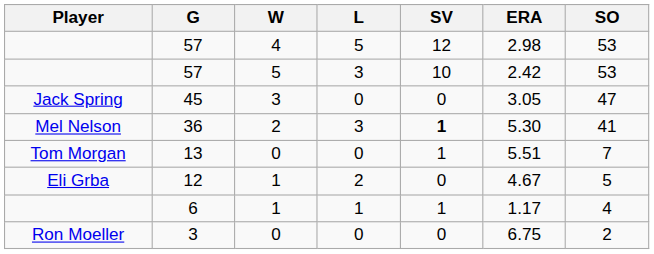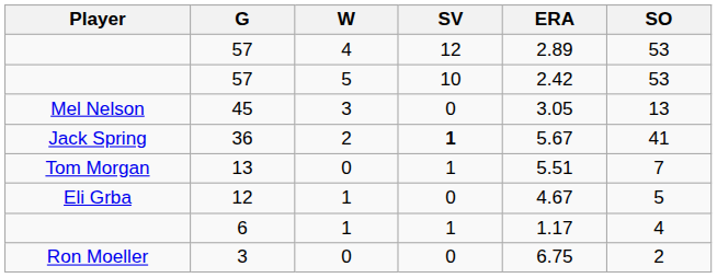 <table class="wikitable sortable">
 <tr>
 <th bgcolor="#DDDDFF" width="16%">Player</th>
 <th bgcolor="#DDDDFF" width="9%">G</th>
 <th bgcolor="#DDDDFF" width="9%">W</th>
-<th bgcolor="#DDDDFF" width="9%">L</th>
 <th bgcolor="#DDDDFF" width="9%">SV</th>
 <th bgcolor="#DDDDFF" width="9%">ERA</th>
 <th bgcolor="#DDDDFF" width="9%">SO</th>
 </tr>
 <tr align="center">
 <td></td>
 <td>57</td>
 <td>4</td>
-<td>5</td>
 <td>12</td>
-<td>2.98</td>
+<td>2.89</td>
 <td>53</td>
 </tr>
 <tr align="center">
 <td></td>
 <td>57</td>
 <td>5</td>
-<td>3</td>
 <td>10</td>
 <td>2.42</td>
 <td>53</td>
 </tr>
 <tr align="center">
-<td><a href='#'>Jack Spring</a></td>
+<td><a href='#'>Mel Nelson</a></td>
 <td>45</td>
 <td>3</td>
 <td>0</td>
-<td>0</td>
 <td>3.05</td>
-<td>47</td>
+<td>13</td>
 </tr>
 <tr align=center>
-<td><a href='#'>Mel Nelson</a></td>
+<td><a href='#'>Jack Spring</a></td>
 <td>36</td>
 <td>2</td>
-<td>3</td>
 <td><strong>1</strong></td>
-<td>5.30</td>
+<td>5.67</td>
 <td>41</td>
 </tr>
 <tr align=center>
 <td><a href='#'>Tom Morgan</a></td>
 <td>13</td>
-<td>0</td>
 <td>0</td>
 <td>1</td>
 <td>5.51</td>
 <td>7</td>
 </tr>
 <tr align=center>
 <td><a href='#'>Eli Grba</a></td>
 <td>12</td>
 <td>1</td>
-<td>2</td>
 <td>0</td>
 <td>4.67</td>
 <td>5</td>
 </tr>
 <tr align=center>
 <td></td>
 <td>6</td>
-<td>1</td>
 <td>1</td>
 <td>1</td>
 <td>1.17</td>
 <td>4</td>
 </tr>
 <tr align="center">
 <td><a href='#'>Ron Moeller</a></td>
 <td>3</td>
 <td>0</td>
 <td>0</td>
-<td>0</td>
 <td>6.75</td>
 <td>2</td>
 </tr>
 </table>
